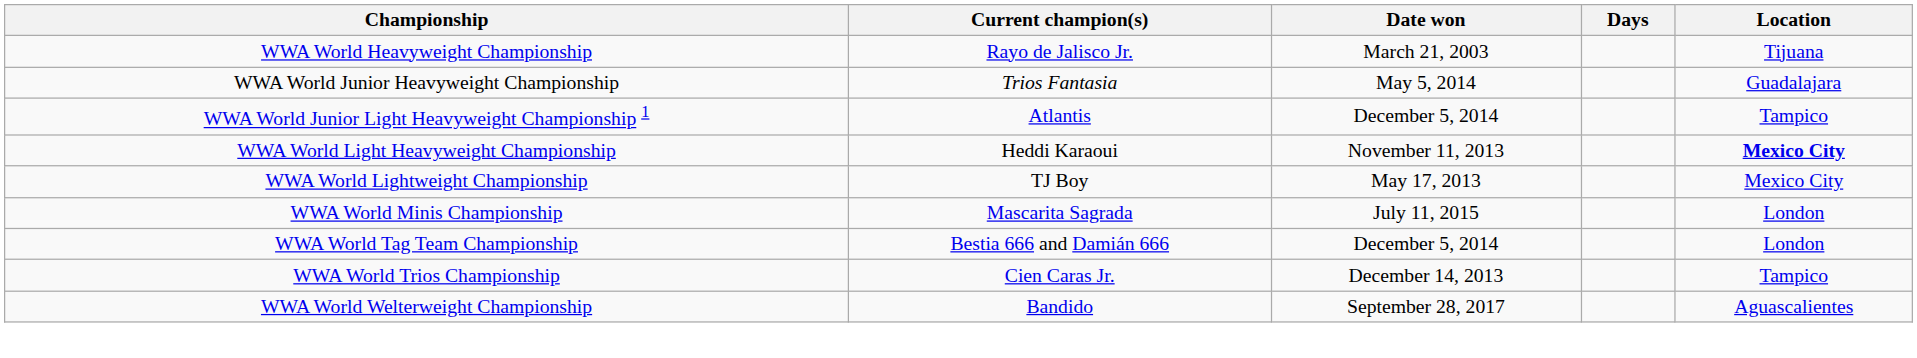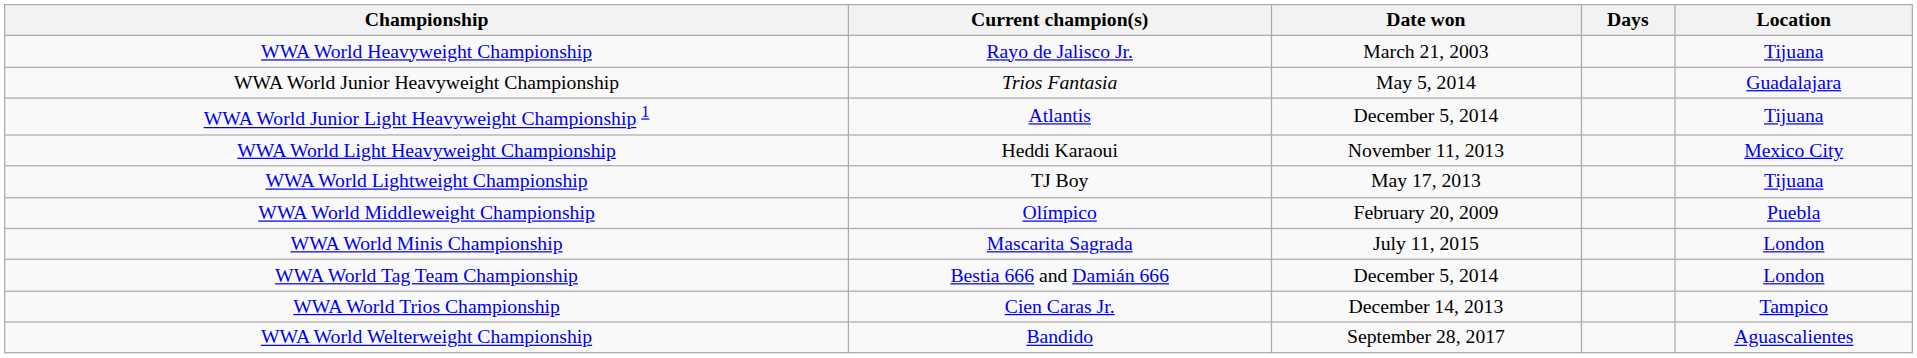 <table class="wikitable sortable" width=98% style="text-align:center;">
 <tr>
 <th>Championship</th>
 <th>Current champion(s)</th>
 <th>Date won</th>
 <th>Days</th>
 <th>Location</th>
 </tr>
 <tr>
 <td><a href='#'>WWA World Heavyweight Championship</a></td>
 <td><a href='#'>Rayo de Jalisco Jr.</a></td>
 <td>March 21, 2003</td>
 <td></td>
 <td><a href='#'>Tijuana</a></td>
 </tr>
 <tr>
 <td>WWA World Junior Heavyweight Championship</td>
 <td><em>Trios Fantasia</em><br></td>
 <td>May 5, 2014</td>
 <td></td>
 <td><a href='#'>Guadalajara</a></td>
 </tr>
 <tr>
 <td><a href='#'>WWA World Junior Light Heavyweight Championship</a> <sup><a href='#'>1</a></sup></td>
 <td><a href='#'>Atlantis</a></td>
 <td>December 5, 2014</td>
 <td></td>
-<td><a href='#'>Tampico</a></td>
+<td><a href='#'>Tijuana</a></td>
 </tr>
 <tr>
 <td><a href='#'>WWA World Light Heavyweight Championship</a></td>
 <td>Heddi Karaoui</td>
 <td>November 11, 2013</td>
 <td></td>
-<td><strong><a href='#'>Mexico City</a></strong></td>
+<td><a href='#'>Mexico City</a></td>
 </tr>
 <tr>
 <td><a href='#'>WWA World Lightweight Championship</a></td>
 <td>TJ Boy</td>
 <td>May 17, 2013</td>
 <td></td>
-<td><a href='#'>Mexico City</a></td>
+<td><a href='#'>Tijuana</a></td>
+</tr>
+<tr>
+<td><a href='#'>WWA World Middleweight Championship</a></td>
+<td><a href='#'>Olímpico</a></td>
+<td>February 20, 2009</td>
+<td></td>
+<td><a href='#'>Puebla</a></td>
 </tr>
 <tr>
 <td><a href='#'>WWA World Minis Championship</a></td>
 <td><a href='#'>Mascarita Sagrada</a></td>
 <td>July 11, 2015</td>
 <td></td>
 <td><a href='#'>London</a></td>
 </tr>
 <tr>
 <td><a href='#'>WWA World Tag Team Championship</a></td>
 <td><a href='#'>Bestia 666</a> and <a href='#'>Damián 666</a></td>
 <td>December 5, 2014</td>
 <td></td>
 <td><a href='#'>London</a></td>
 </tr>
 <tr>
 <td><a href='#'>WWA World Trios Championship</a></td>
 <td><a href='#'>Cien Caras Jr.</a></td>
 <td>December 14, 2013</td>
 <td></td>
 <td><a href='#'>Tampico</a></td>
 </tr>
 <tr>
 <td><a href='#'>WWA World Welterweight Championship</a></td>
 <td><a href='#'>Bandido</a></td>
 <td>September 28, 2017</td>
 <td></td>
 <td><a href='#'>Aguascalientes</a></td>
 </tr>
 </table>
